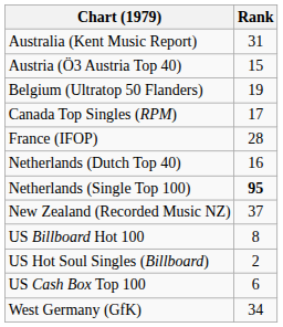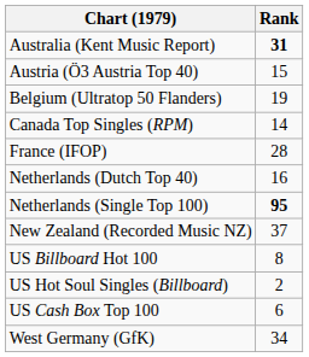 <table class="wikitable sortable">
 <tr>
 <th>Chart (1979)</th>
 <th>Rank</th>
 </tr>
 <tr>
 <td>Australia (Kent Music Report)</td>
-<td align="center">31</td>
+<td align="center"><strong>31</strong></td>
 </tr>
 <tr>
 <td>Austria (Ö3 Austria Top 40)</td>
 <td align="center">15</td>
 </tr>
 <tr>
 <td>Belgium (Ultratop 50 Flanders)</td>
 <td align="center">19</td>
 </tr>
 <tr>
 <td>Canada Top Singles (<em>RPM</em>)</td>
-<td align="center">17</td>
+<td align="center">14</td>
 </tr>
 <tr>
 <td>France (IFOP)</td>
 <td align="center">28</td>
 </tr>
 <tr>
 <td>Netherlands (Dutch Top 40)</td>
 <td align="center">16</td>
 </tr>
 <tr>
 <td>Netherlands (Single Top 100)</td>
 <td align="center"><strong>95</strong></td>
 </tr>
 <tr>
 <td>New Zealand (Recorded Music NZ)</td>
 <td align="center">37</td>
 </tr>
 <tr>
 <td>US <em>Billboard</em> Hot 100</td>
 <td align="center">8</td>
 </tr>
 <tr>
 <td>US Hot Soul Singles (<em>Billboard</em>)</td>
 <td align="center">2</td>
 </tr>
 <tr>
 <td>US <em>Cash Box</em> Top 100</td>
 <td align="center">6</td>
 </tr>
 <tr>
 <td>West Germany (GfK)</td>
 <td align="center">34</td>
 </tr>
 </table>
